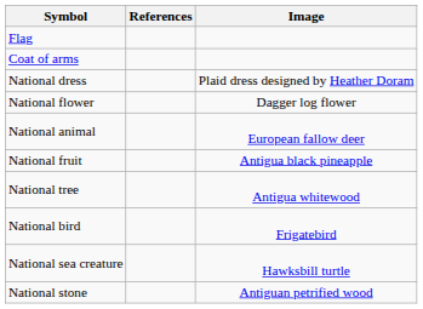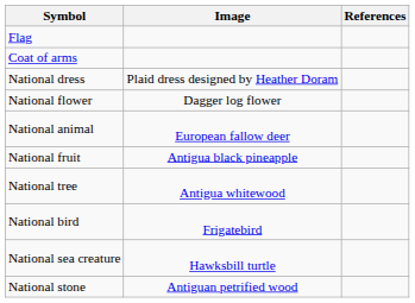 <table class="wikitable">
 <tr>
 <th>Symbol</th>
+<th>Image</th>
 <th>References</th>
-<th>Image</th>
 </tr>
 <tr>
 <td><a href='#'>Flag</a></td>
+<td style="text-align:center;"></td>
 <td></td>
-<td style="text-align:center;"></td>
 </tr>
 <tr>
 <td><a href='#'>Coat of arms</a></td>
+<td style="text-align:center;"></td>
 <td></td>
-<td style="text-align:center;"></td>
 </tr>
 <tr>
 <td>National dress</td>
+<td style="text-align:center;">Plaid dress designed by <a href='#'>Heather Doram</a></td>
 <td></td>
-<td style="text-align:center;">Plaid dress designed by <a href='#'>Heather Doram</a></td>
 </tr>
 <tr>
 <td>National flower</td>
+<td style="text-align:center;">Dagger log flower</td>
 <td></td>
-<td style="text-align:center;">Dagger log flower</td>
 </tr>
 <tr>
 <td>National animal</td>
+<td style="text-align:center;"><br><a href='#'>European fallow deer</a></td>
 <td></td>
-<td style="text-align:center;"><br><a href='#'>European fallow deer</a></td>
 </tr>
 <tr>
 <td>National fruit</td>
+<td style="text-align:center;"><a href='#'>Antigua black pineapple</a></td>
 <td></td>
-<td style="text-align:center;"><a href='#'>Antigua black pineapple</a></td>
 </tr>
 <tr>
 <td>National tree</td>
+<td style="text-align:center;"><br><a href='#'>Antigua whitewood</a></td>
 <td></td>
-<td style="text-align:center;"><br><a href='#'>Antigua whitewood</a></td>
 </tr>
 <tr>
 <td>National bird</td>
+<td style="text-align:center;"><br><a href='#'>Frigatebird</a></td>
 <td></td>
-<td style="text-align:center;"><br><a href='#'>Frigatebird</a></td>
 </tr>
 <tr>
 <td>National sea creature</td>
+<td style="text-align:center;"><br><a href='#'>Hawksbill turtle</a></td>
 <td></td>
-<td style="text-align:center;"><br><a href='#'>Hawksbill turtle</a></td>
 </tr>
 <tr>
 <td>National stone</td>
+<td style="text-align:center;"><a href='#'>Antiguan petrified wood</a></td>
 <td></td>
-<td style="text-align:center;"><a href='#'>Antiguan petrified wood</a></td>
 </tr>
 </table>
